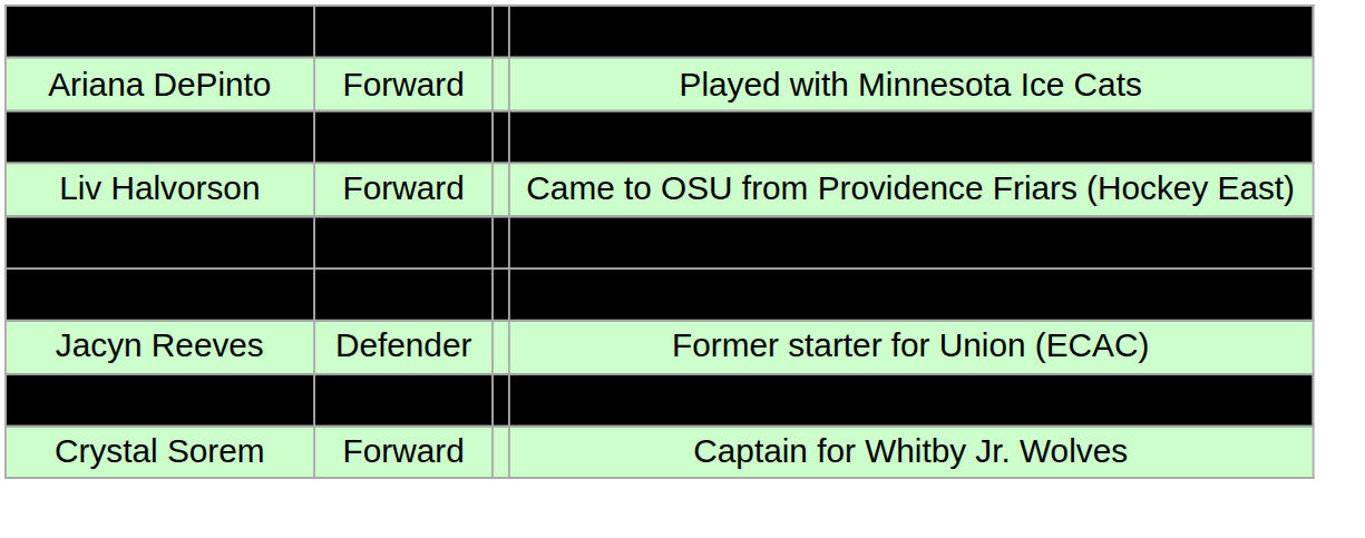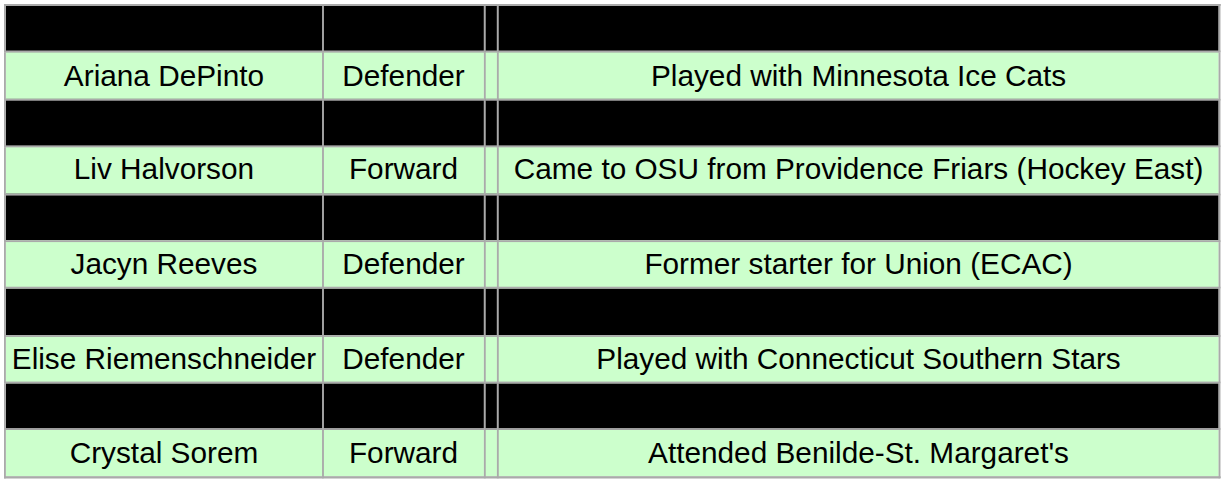 <table class="wikitable">
 <tr align="center">
 </tr>
 <tr align="center" bgcolor=" ">
 <td>Samantha Bouley</td>
 <td>Forward</td>
 <td></td>
 <td>Played Canadian Jr. Hockey with Nepean Jr. Wildcats</td>
 </tr>
 <tr align="center" bgcolor="#ccffcc">
 <td>Ariana DePinto</td>
-<td>Forward</td>
+<td>Defender</td>
 <td></td>
 <td>Played with Minnesota Ice Cats</td>
 </tr>
 <tr align="center" bgcolor=" ">
 <td>Rebecca Freiberger</td>
-<td>Defender</td>
+<td>Forward</td>
 <td></td>
 <td>Transfer from Yale</td>
 </tr>
 <tr align="center" bgcolor="#ccffcc">
 <td>Liv Halvorson</td>
 <td>Forward</td>
 <td></td>
 <td>Came to OSU from Providence Friars (Hockey East)</td>
 </tr>
 <tr align="center" bgcolor=" ">
 <td>Katie Mikkelsen</td>
+<td>Forward</td>
+<td></td>
+<td>Captain for Whitby Jr. Wolves</td>
+</tr>
+<tr align="center" bgcolor="#ccffcc">
+<td>Jacyn Reeves</td>
 <td>Defender</td>
 <td></td>
-<td>Attended Benilde-St. Margaret's</td>
+<td>Former starter for Union (ECAC)</td>
 </tr>
 <tr align="center" bgcolor=" ">
 <td>Kaylee Remington</td>
 <td>Goaltender</td>
 <td></td>
 <td>Attended Forest Lake (MN) High School</td>
 </tr>
 <tr align="center" bgcolor="#ccffcc">
-<td>Jacyn Reeves</td>
+<td>Elise Riemenschneider</td>
 <td>Defender</td>
 <td></td>
-<td>Former starter for Union (ECAC)</td>
+<td>Played with Connecticut Southern Stars</td>
 </tr>
 <tr align="center" bgcolor=" ">
 <td>Olivia Soares</td>
-<td>Defender</td>
+<td>Forward</td>
 <td></td>
 <td>Member of Bay State Breakers</td>
 </tr>
 <tr align="center" bgcolor="#ccffcc">
 <td>Crystal Sorem</td>
 <td>Forward</td>
 <td></td>
-<td>Captain for Whitby Jr. Wolves</td>
+<td>Attended Benilde-St. Margaret's</td>
 </tr>
 <tr align="center" bgcolor=" ">
 </tr>
 </table>
